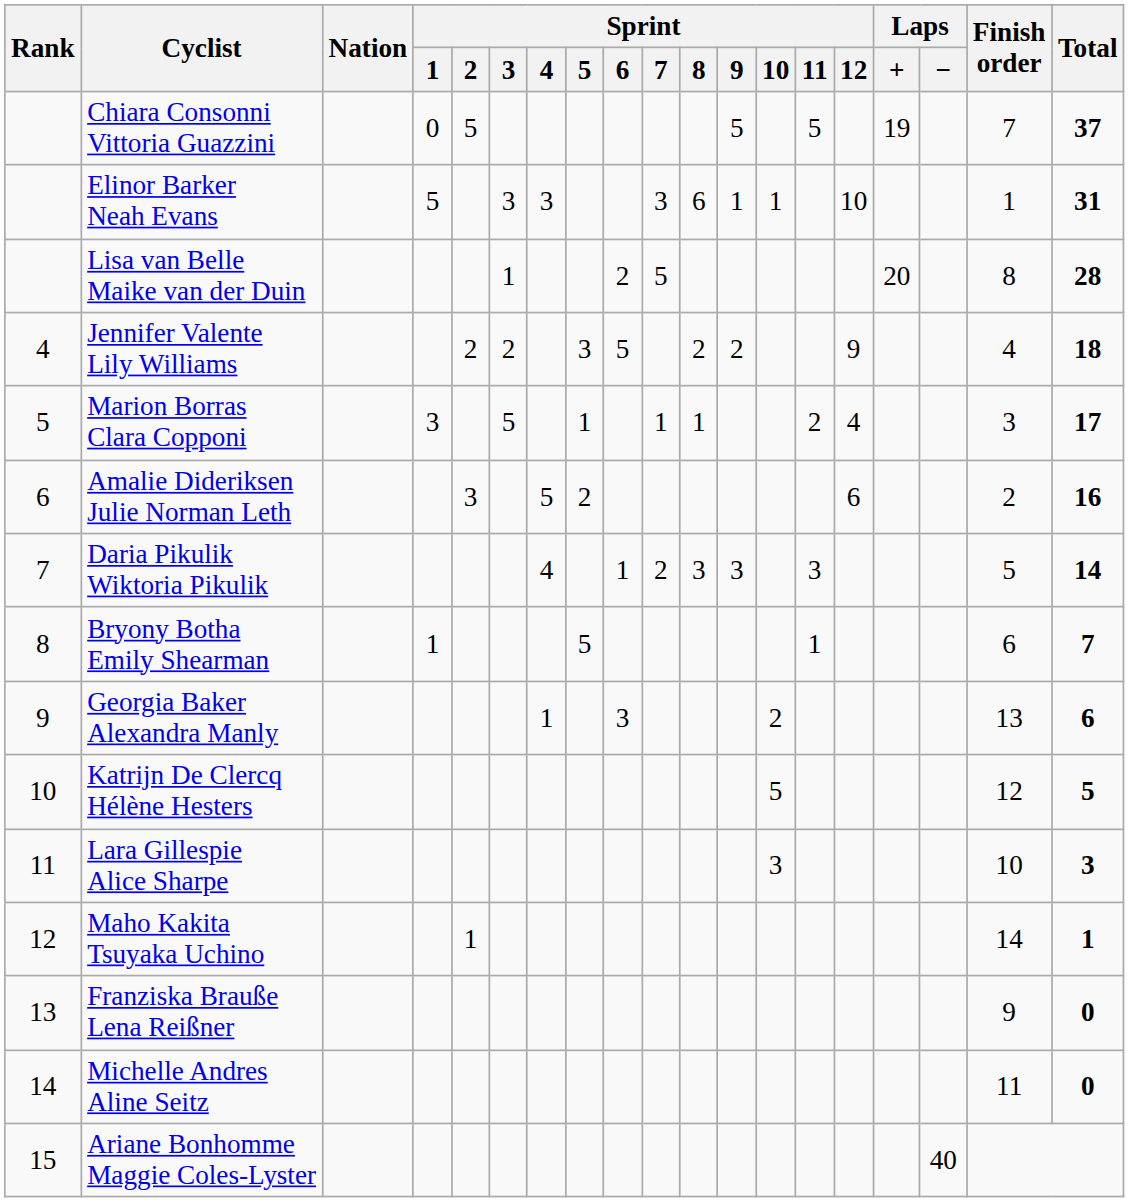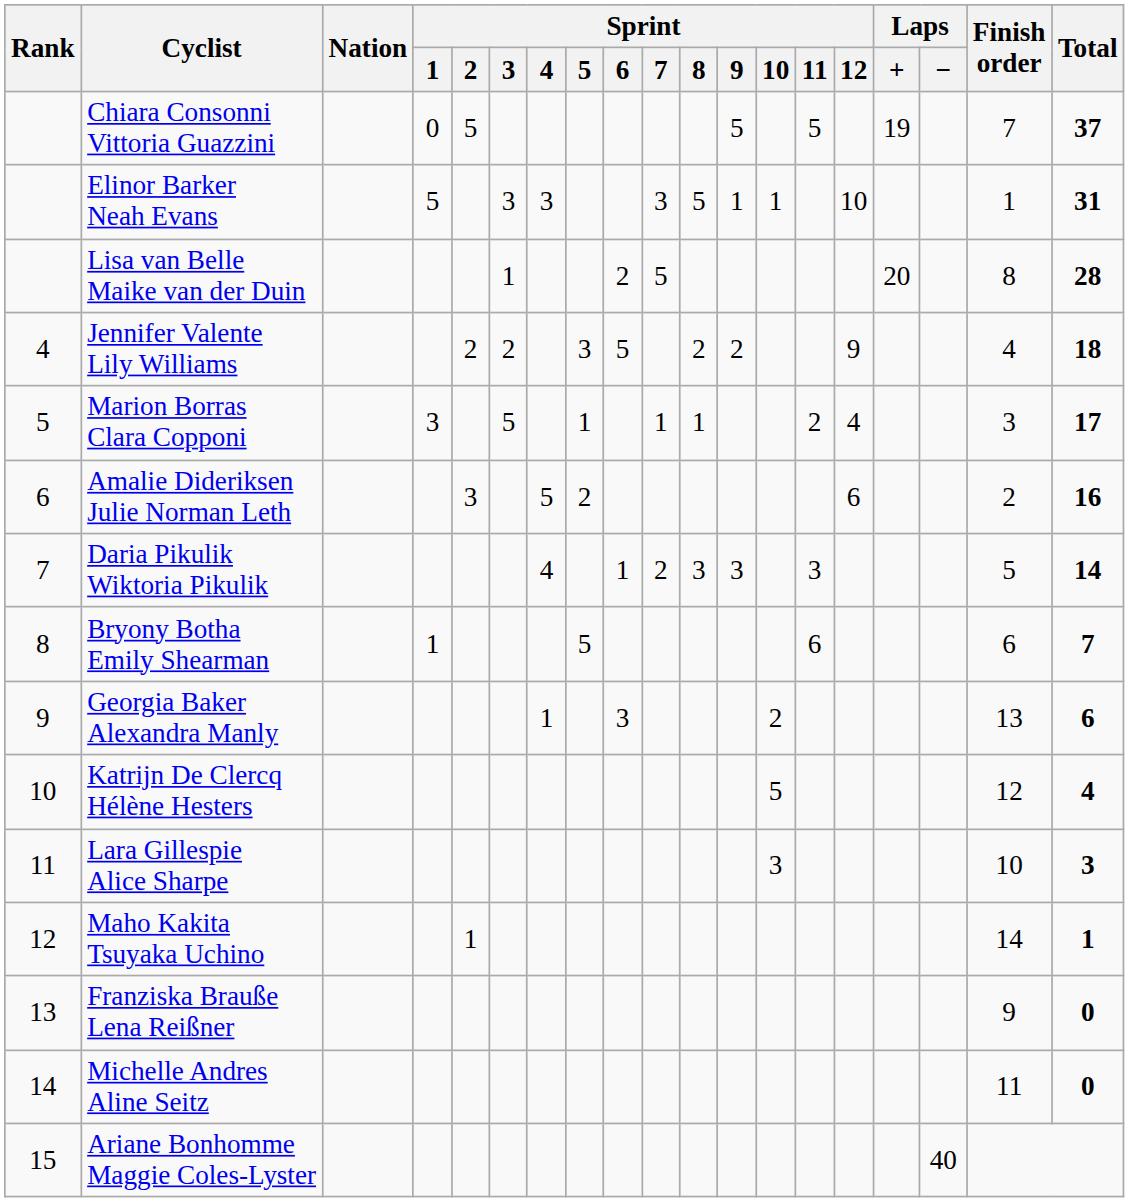 <table class="wikitable sortable" style="text-align:center;">
 <tr>
 <th rowspan=2>Rank</th>
 <th rowspan=2>Cyclist</th>
 <th rowspan=2>Nation</th>
 <th colspan=12>Sprint</th>
 <th colspan=2>Laps</th>
 <th rowspan=2>Finish<br>order</th>
 <th rowspan=2>Total</th>
 </tr>
 <tr>
 <th class=unsortable width=15>1</th>
 <th class=unsortable width=15>2</th>
 <th class=unsortable width=15>3</th>
 <th class=unsortable width=15>4</th>
 <th class=unsortable width=15>5</th>
 <th class=unsortable width=15>6</th>
 <th class=unsortable width=15>7</th>
 <th class=unsortable width=15>8</th>
 <th class=unsortable width=15>9</th>
 <th class=unsortable width=15>10</th>
 <th class=unsortable width=15>11</th>
 <th class=unsortable width=15>12</th>
 <th class=unsortable width=20>+</th>
 <th class=unsortable width=20>−</th>
 </tr>
 <tr>
 <td></td>
 <td align="left"><a href='#'>Chiara Consonni</a><br><a href='#'>Vittoria Guazzini</a></td>
 <td align="left"></td>
 <td>0</td>
 <td>5</td>
 <td></td>
 <td></td>
 <td></td>
 <td></td>
 <td></td>
 <td></td>
 <td>5</td>
 <td></td>
 <td>5</td>
 <td></td>
 <td>19</td>
 <td></td>
 <td>7</td>
 <td><strong>37</strong></td>
 </tr>
 <tr>
 <td></td>
 <td align="left"><a href='#'>Elinor Barker</a><br><a href='#'>Neah Evans</a></td>
 <td align="left"></td>
 <td>5</td>
 <td></td>
 <td>3</td>
 <td>3</td>
 <td></td>
 <td></td>
 <td>3</td>
-<td>6</td>
+<td>5</td>
 <td>1</td>
 <td>1</td>
 <td></td>
 <td>10</td>
 <td></td>
 <td></td>
 <td>1</td>
 <td><strong>31</strong></td>
 </tr>
 <tr>
 <td></td>
 <td align="left"><a href='#'>Lisa van Belle</a><br><a href='#'>Maike van der Duin</a></td>
 <td align="left"></td>
 <td></td>
 <td></td>
 <td>1</td>
 <td></td>
 <td></td>
 <td>2</td>
 <td>5</td>
 <td></td>
 <td></td>
 <td></td>
 <td></td>
 <td></td>
 <td>20</td>
 <td></td>
 <td>8</td>
 <td><strong>28</strong></td>
 </tr>
 <tr>
 <td>4</td>
 <td align="left"><a href='#'>Jennifer Valente</a><br><a href='#'>Lily Williams</a></td>
 <td align="left"></td>
 <td></td>
 <td>2</td>
 <td>2</td>
 <td></td>
 <td>3</td>
 <td>5</td>
 <td></td>
 <td>2</td>
 <td>2</td>
 <td></td>
 <td></td>
 <td>9</td>
 <td></td>
 <td></td>
 <td>4</td>
 <td><strong>18</strong></td>
 </tr>
 <tr>
 <td>5</td>
 <td align="left"><a href='#'>Marion Borras</a><br><a href='#'>Clara Copponi</a></td>
 <td align="left"></td>
 <td>3</td>
 <td></td>
 <td>5</td>
 <td></td>
 <td>1</td>
 <td></td>
 <td>1</td>
 <td>1</td>
 <td></td>
 <td></td>
 <td>2</td>
 <td>4</td>
 <td></td>
 <td></td>
 <td>3</td>
 <td><strong>17</strong></td>
 </tr>
 <tr>
 <td>6</td>
 <td align="left"><a href='#'>Amalie Dideriksen</a><br><a href='#'>Julie Norman Leth</a></td>
 <td align="left"></td>
 <td></td>
 <td>3</td>
 <td></td>
 <td>5</td>
 <td>2</td>
 <td></td>
 <td></td>
 <td></td>
 <td></td>
 <td></td>
 <td></td>
 <td>6</td>
 <td></td>
 <td></td>
 <td>2</td>
 <td><strong>16</strong></td>
 </tr>
 <tr>
 <td>7</td>
 <td align="left"><a href='#'>Daria Pikulik</a><br><a href='#'>Wiktoria Pikulik</a></td>
 <td align="left"></td>
 <td></td>
 <td></td>
 <td></td>
 <td>4</td>
 <td></td>
 <td>1</td>
 <td>2</td>
 <td>3</td>
 <td>3</td>
 <td></td>
 <td>3</td>
 <td></td>
 <td></td>
 <td></td>
 <td>5</td>
 <td><strong>14</strong></td>
 </tr>
 <tr>
 <td>8</td>
 <td align="left"><a href='#'>Bryony Botha</a><br><a href='#'>Emily Shearman</a></td>
 <td align="left"></td>
 <td>1</td>
 <td></td>
 <td></td>
 <td></td>
 <td>5</td>
 <td></td>
 <td></td>
 <td></td>
 <td></td>
 <td></td>
-<td>1</td>
+<td>6</td>
 <td></td>
 <td></td>
 <td></td>
 <td>6</td>
 <td><strong>7</strong></td>
 </tr>
 <tr>
 <td>9</td>
 <td align="left"><a href='#'>Georgia Baker</a><br><a href='#'>Alexandra Manly</a></td>
 <td align="left"></td>
 <td></td>
 <td></td>
 <td></td>
 <td>1</td>
 <td></td>
 <td>3</td>
 <td></td>
 <td></td>
 <td></td>
 <td>2</td>
 <td></td>
 <td></td>
 <td></td>
 <td></td>
 <td>13</td>
 <td><strong>6</strong></td>
 </tr>
 <tr>
 <td>10</td>
 <td align="left"><a href='#'>Katrijn De Clercq</a><br><a href='#'>Hélène Hesters</a></td>
 <td align="left"></td>
 <td></td>
 <td></td>
 <td></td>
 <td></td>
 <td></td>
 <td></td>
 <td></td>
 <td></td>
 <td></td>
 <td>5</td>
 <td></td>
 <td></td>
 <td></td>
 <td></td>
 <td>12</td>
-<td><strong>5</strong></td>
+<td><strong>4</strong></td>
 </tr>
 <tr>
 <td>11</td>
 <td align="left"><a href='#'>Lara Gillespie</a><br><a href='#'>Alice Sharpe</a></td>
 <td align="left"></td>
 <td></td>
 <td></td>
 <td></td>
 <td></td>
 <td></td>
 <td></td>
 <td></td>
 <td></td>
 <td></td>
 <td>3</td>
 <td></td>
 <td></td>
 <td></td>
 <td></td>
 <td>10</td>
 <td><strong>3</strong></td>
 </tr>
 <tr>
 <td>12</td>
 <td align="left"><a href='#'>Maho Kakita</a><br><a href='#'>Tsuyaka Uchino</a></td>
 <td align="left"></td>
 <td></td>
 <td>1</td>
 <td></td>
 <td></td>
 <td></td>
 <td></td>
 <td></td>
 <td></td>
 <td></td>
 <td></td>
 <td></td>
 <td></td>
 <td></td>
 <td></td>
 <td>14</td>
 <td><strong>1</strong></td>
 </tr>
 <tr>
 <td>13</td>
 <td align="left"><a href='#'>Franziska Brauße</a><br><a href='#'>Lena Reißner</a></td>
 <td align="left"></td>
 <td></td>
 <td></td>
 <td></td>
 <td></td>
 <td></td>
 <td></td>
 <td></td>
 <td></td>
 <td></td>
 <td></td>
 <td></td>
 <td></td>
 <td></td>
 <td></td>
 <td>9</td>
 <td><strong>0</strong></td>
 </tr>
 <tr>
 <td>14</td>
 <td align="left"><a href='#'>Michelle Andres</a><br><a href='#'>Aline Seitz</a></td>
 <td align="left"></td>
 <td></td>
 <td></td>
 <td></td>
 <td></td>
 <td></td>
 <td></td>
 <td></td>
 <td></td>
 <td></td>
 <td></td>
 <td></td>
 <td></td>
 <td></td>
 <td></td>
 <td>11</td>
 <td><strong>0</strong></td>
 </tr>
 <tr>
 <td>15</td>
 <td align="left"><a href='#'>Ariane Bonhomme</a><br><a href='#'>Maggie Coles-Lyster</a></td>
 <td align="left"></td>
 <td></td>
 <td></td>
 <td></td>
 <td></td>
 <td></td>
 <td></td>
 <td></td>
 <td></td>
 <td></td>
 <td></td>
 <td></td>
 <td></td>
 <td></td>
 <td>40</td>
 <td colspan="2"></td>
 </tr>
 </table>
